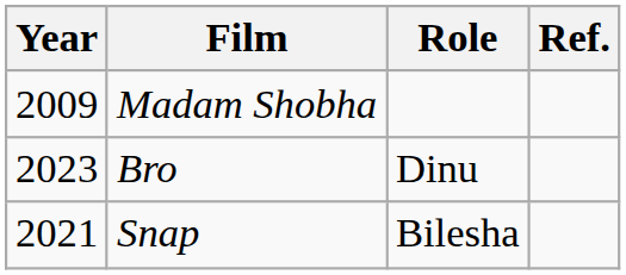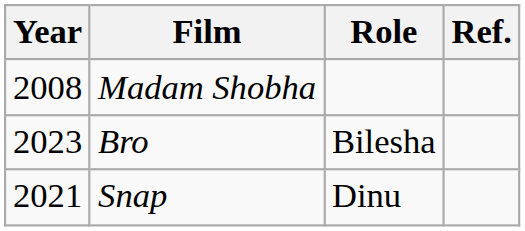 <table class="wikitable">
 <tr>
 <th>Year</th>
 <th>Film</th>
 <th>Role</th>
 <th>Ref.</th>
 </tr>
 <tr>
-<td>2009</td>
+<td>2008</td>
 <td><em>Madam Shobha</em></td>
 <td></td>
 <td></td>
 </tr>
 <tr>
 <td>2023</td>
 <td><em>Bro</em></td>
-<td>Dinu</td>
+<td>Bilesha</td>
 <td></td>
 </tr>
 <tr>
 <td>2021</td>
 <td><em>Snap</em></td>
-<td>Bilesha</td>
+<td>Dinu</td>
 <td></td>
 </tr>
 </table>
